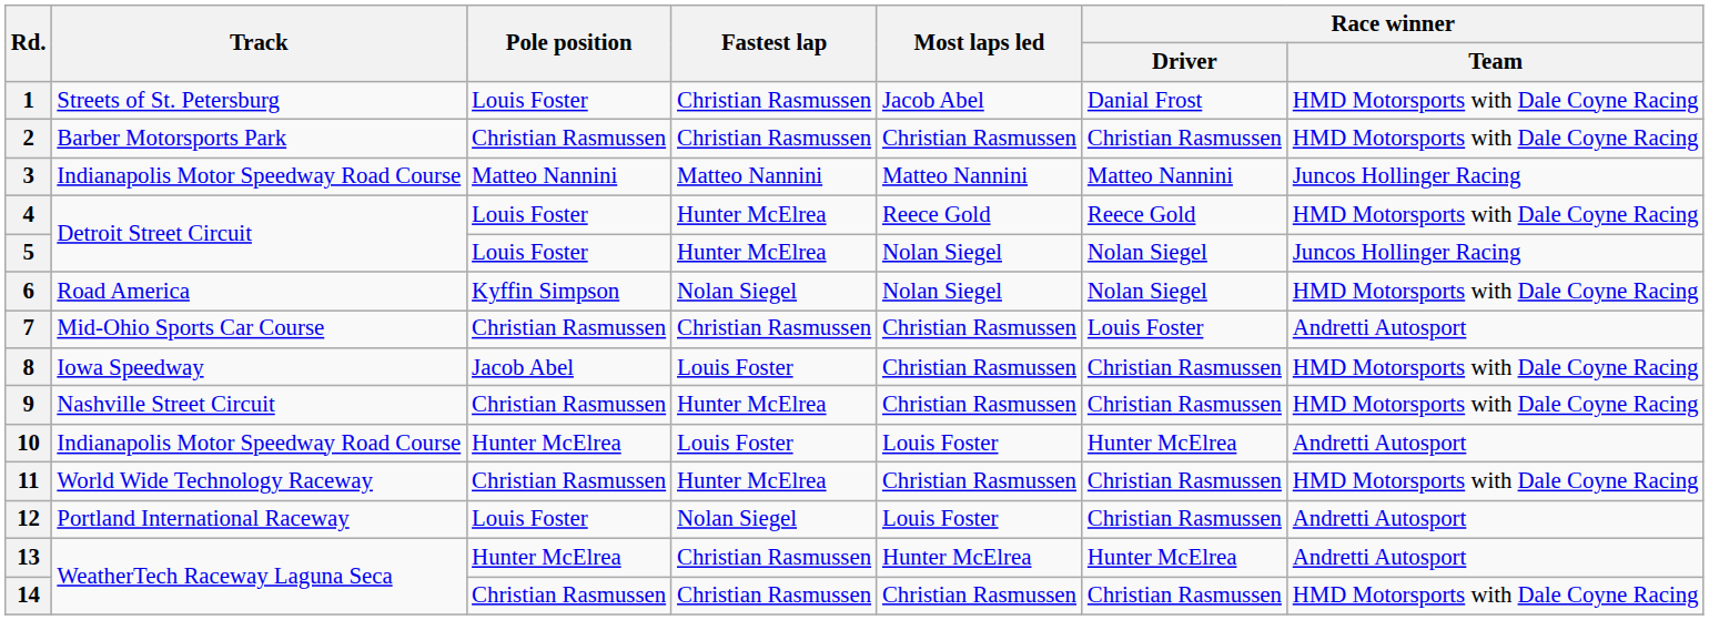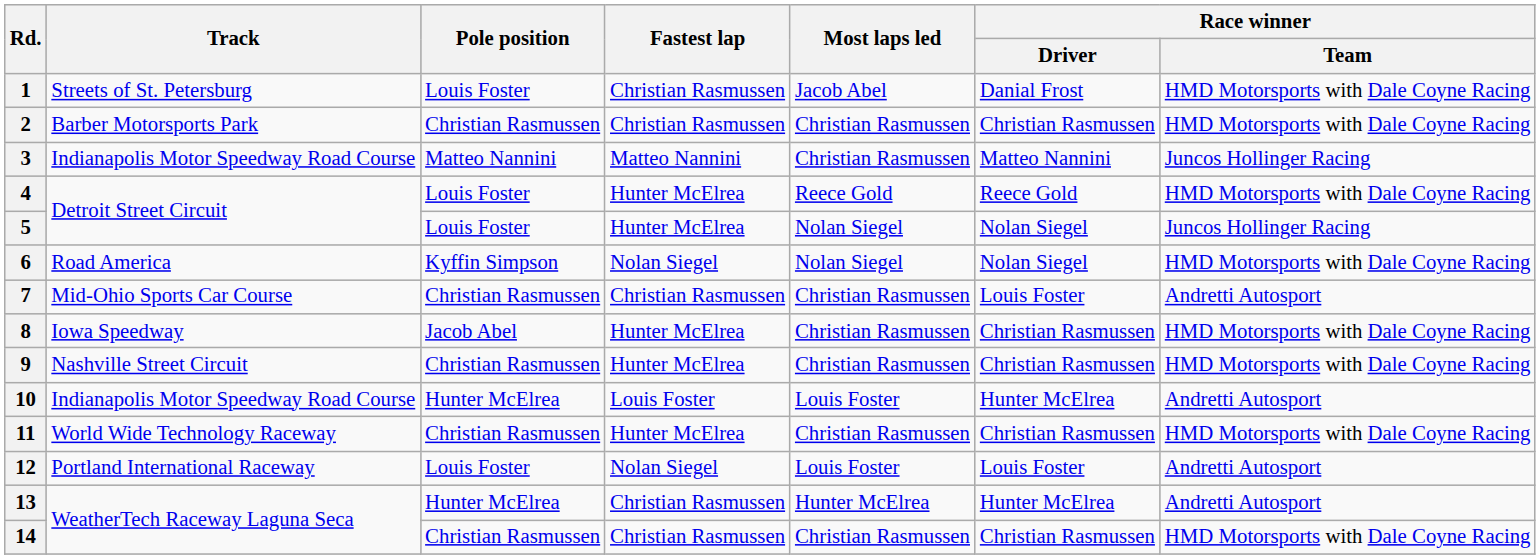 <table class="wikitable" style="font-size: 85%">
 <tr>
 <th rowspan="2">Rd.</th>
 <th rowspan="2">Track</th>
 <th rowspan="2">Pole position</th>
 <th rowspan="2">Fastest lap</th>
 <th rowspan="2">Most laps led</th>
 <th colspan="2">Race winner</th>
 </tr>
 <tr>
 <th>Driver</th>
 <th>Team</th>
 </tr>
 <tr>
 <th>1</th>
 <td> <a href='#'>Streets of St. Petersburg</a></td>
 <td> <a href='#'>Louis Foster</a></td>
 <td> <a href='#'>Christian Rasmussen</a></td>
 <td> <a href='#'>Jacob Abel</a></td>
 <td> <a href='#'>Danial Frost</a></td>
 <td><a href='#'>HMD Motorsports</a> with <a href='#'>Dale Coyne Racing</a></td>
 </tr>
 <tr>
 <th>2</th>
 <td> <a href='#'>Barber Motorsports Park</a></td>
 <td nowrap> <a href='#'>Christian Rasmussen</a></td>
 <td nowrap> <a href='#'>Christian Rasmussen</a></td>
 <td nowrap> <a href='#'>Christian Rasmussen</a></td>
 <td nowrap> <a href='#'>Christian Rasmussen</a></td>
 <td nowrap><a href='#'>HMD Motorsports</a> with <a href='#'>Dale Coyne Racing</a></td>
 </tr>
 <tr>
 <th>3</th>
 <td nowrap> <a href='#'>Indianapolis Motor Speedway Road Course</a></td>
 <td> <a href='#'>Matteo Nannini</a></td>
 <td> <a href='#'>Matteo Nannini</a></td>
-<td> <a href='#'>Matteo Nannini</a></td>
+<td> <a href='#'>Christian Rasmussen</a></td>
 <td> <a href='#'>Matteo Nannini</a></td>
 <td><a href='#'>Juncos Hollinger Racing</a></td>
 </tr>
 <tr>
 <th>4</th>
 <td rowspan="2"> <a href='#'>Detroit Street Circuit</a></td>
 <td> <a href='#'>Louis Foster</a></td>
 <td> <a href='#'>Hunter McElrea</a></td>
 <td> <a href='#'>Reece Gold</a></td>
 <td> <a href='#'>Reece Gold</a></td>
 <td><a href='#'>HMD Motorsports</a> with <a href='#'>Dale Coyne Racing</a></td>
 </tr>
 <tr>
 <th>5</th>
 <td> <a href='#'>Louis Foster</a></td>
 <td> <a href='#'>Hunter McElrea</a></td>
 <td> <a href='#'>Nolan Siegel</a></td>
 <td> <a href='#'>Nolan Siegel</a></td>
 <td><a href='#'>Juncos Hollinger Racing</a></td>
 </tr>
 <tr>
 <th>6</th>
 <td> <a href='#'>Road America</a></td>
 <td> <a href='#'>Kyffin Simpson</a></td>
 <td> <a href='#'>Nolan Siegel</a></td>
 <td> <a href='#'>Nolan Siegel</a></td>
 <td> <a href='#'>Nolan Siegel</a></td>
 <td><a href='#'>HMD Motorsports</a> with <a href='#'>Dale Coyne Racing</a></td>
 </tr>
 <tr>
 <th>7</th>
 <td> <a href='#'>Mid-Ohio Sports Car Course</a></td>
 <td> <a href='#'>Christian Rasmussen</a></td>
 <td> <a href='#'>Christian Rasmussen</a></td>
 <td> <a href='#'>Christian Rasmussen</a></td>
 <td> <a href='#'>Louis Foster</a></td>
 <td><a href='#'>Andretti Autosport</a></td>
 </tr>
 <tr>
 <th>8</th>
 <td> <a href='#'>Iowa Speedway</a></td>
 <td> <a href='#'>Jacob Abel</a></td>
-<td> <a href='#'>Louis Foster</a></td>
+<td nowrap> <a href='#'>Hunter McElrea</a></td>
 <td> <a href='#'>Christian Rasmussen</a></td>
 <td> <a href='#'>Christian Rasmussen</a></td>
 <td><a href='#'>HMD Motorsports</a> with <a href='#'>Dale Coyne Racing</a></td>
 </tr>
 <tr>
 <th>9</th>
 <td> <a href='#'>Nashville Street Circuit</a></td>
 <td nowrap> <a href='#'>Christian Rasmussen</a></td>
 <td nowrap> <a href='#'>Hunter McElrea</a></td>
 <td nowrap> <a href='#'>Christian Rasmussen</a></td>
 <td nowrap> <a href='#'>Christian Rasmussen</a></td>
 <td nowrap><a href='#'>HMD Motorsports</a> with <a href='#'>Dale Coyne Racing</a></td>
 </tr>
 <tr>
 <th>10</th>
 <td> <a href='#'>Indianapolis Motor Speedway Road Course</a></td>
 <td> <a href='#'>Hunter McElrea</a></td>
 <td> <a href='#'>Louis Foster</a></td>
 <td> <a href='#'>Louis Foster</a></td>
 <td> <a href='#'>Hunter McElrea</a></td>
 <td><a href='#'>Andretti Autosport</a></td>
 </tr>
 <tr>
 <th>11</th>
 <td> <a href='#'>World Wide Technology Raceway</a></td>
 <td> <a href='#'>Christian Rasmussen</a></td>
 <td> <a href='#'>Hunter McElrea</a></td>
 <td> <a href='#'>Christian Rasmussen</a></td>
 <td nowrap> <a href='#'>Christian Rasmussen</a></td>
 <td nowrap><a href='#'>HMD Motorsports</a> with <a href='#'>Dale Coyne Racing</a></td>
 </tr>
 <tr>
 <th>12</th>
 <td> <a href='#'>Portland International Raceway</a></td>
 <td> <a href='#'>Louis Foster</a></td>
 <td> <a href='#'>Nolan Siegel</a></td>
 <td> <a href='#'>Louis Foster</a></td>
-<td> <a href='#'>Christian Rasmussen</a></td>
+<td> <a href='#'>Louis Foster</a></td>
 <td><a href='#'>Andretti Autosport</a></td>
 </tr>
 <tr>
 <th>13</th>
 <td rowspan="2"> <a href='#'>WeatherTech Raceway Laguna Seca</a></td>
 <td> <a href='#'>Hunter McElrea</a></td>
 <td> <a href='#'>Christian Rasmussen</a></td>
 <td> <a href='#'>Hunter McElrea</a></td>
 <td> <a href='#'>Hunter McElrea</a></td>
 <td><a href='#'>Andretti Autosport</a></td>
 </tr>
 <tr>
 <th>14</th>
 <td> <a href='#'>Christian Rasmussen</a></td>
 <td> <a href='#'>Christian Rasmussen</a></td>
 <td> <a href='#'>Christian Rasmussen</a></td>
 <td> <a href='#'>Christian Rasmussen</a></td>
 <td><a href='#'>HMD Motorsports</a> with <a href='#'>Dale Coyne Racing</a></td>
 </tr>
 </table>
